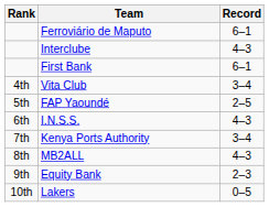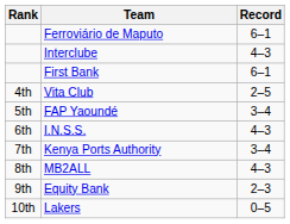 <table class="wikitable" style="text-align: center">
 <tr>
 <th width=40>Rank</th>
 <th width=250>Team</th>
 <th>Record</th>
 </tr>
 <tr>
 <td></td>
 <td align=left> <a href='#'>Ferroviário de Maputo</a></td>
 <td>6–1</td>
 </tr>
 <tr>
 <td></td>
 <td align=left> <a href='#'>Interclube</a></td>
 <td>4–3</td>
 </tr>
 <tr>
 <td></td>
 <td align=left> <a href='#'>First Bank</a></td>
 <td>6–1</td>
 </tr>
 <tr>
 <td>4th</td>
 <td align=left> <a href='#'>Vita Club</a></td>
-<td>3–4</td>
+<td>2–5</td>
 </tr>
 <tr>
 <td>5th</td>
 <td align=left> <a href='#'>FAP Yaoundé</a></td>
-<td>2–5</td>
+<td>3–4</td>
 </tr>
 <tr>
 <td>6th</td>
 <td align=left> <a href='#'>I.N.S.S.</a></td>
 <td>4–3</td>
 </tr>
 <tr>
 <td>7th</td>
 <td align=left> <a href='#'>Kenya Ports Authority</a></td>
 <td>3–4</td>
 </tr>
 <tr>
 <td>8th</td>
 <td align=left> <a href='#'>MB2ALL</a></td>
 <td>4–3</td>
 </tr>
 <tr>
 <td>9th</td>
 <td align=left> <a href='#'>Equity Bank</a></td>
 <td>2–3</td>
 </tr>
 <tr>
 <td>10th</td>
 <td align=left> <a href='#'>Lakers</a></td>
 <td>0–5</td>
 </tr>
 </table>
